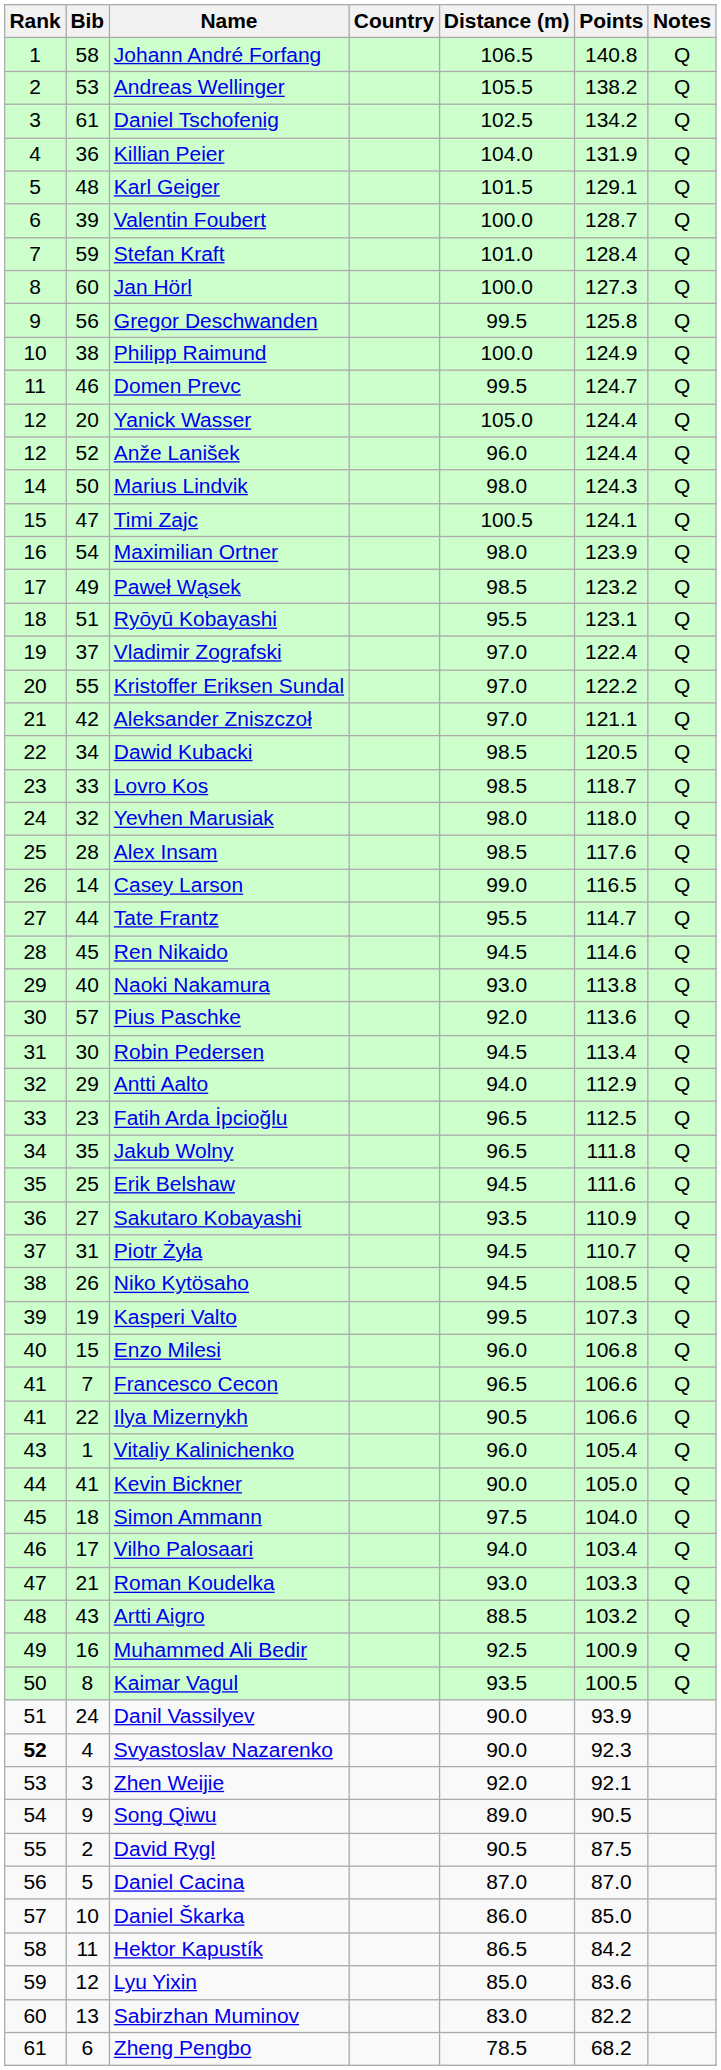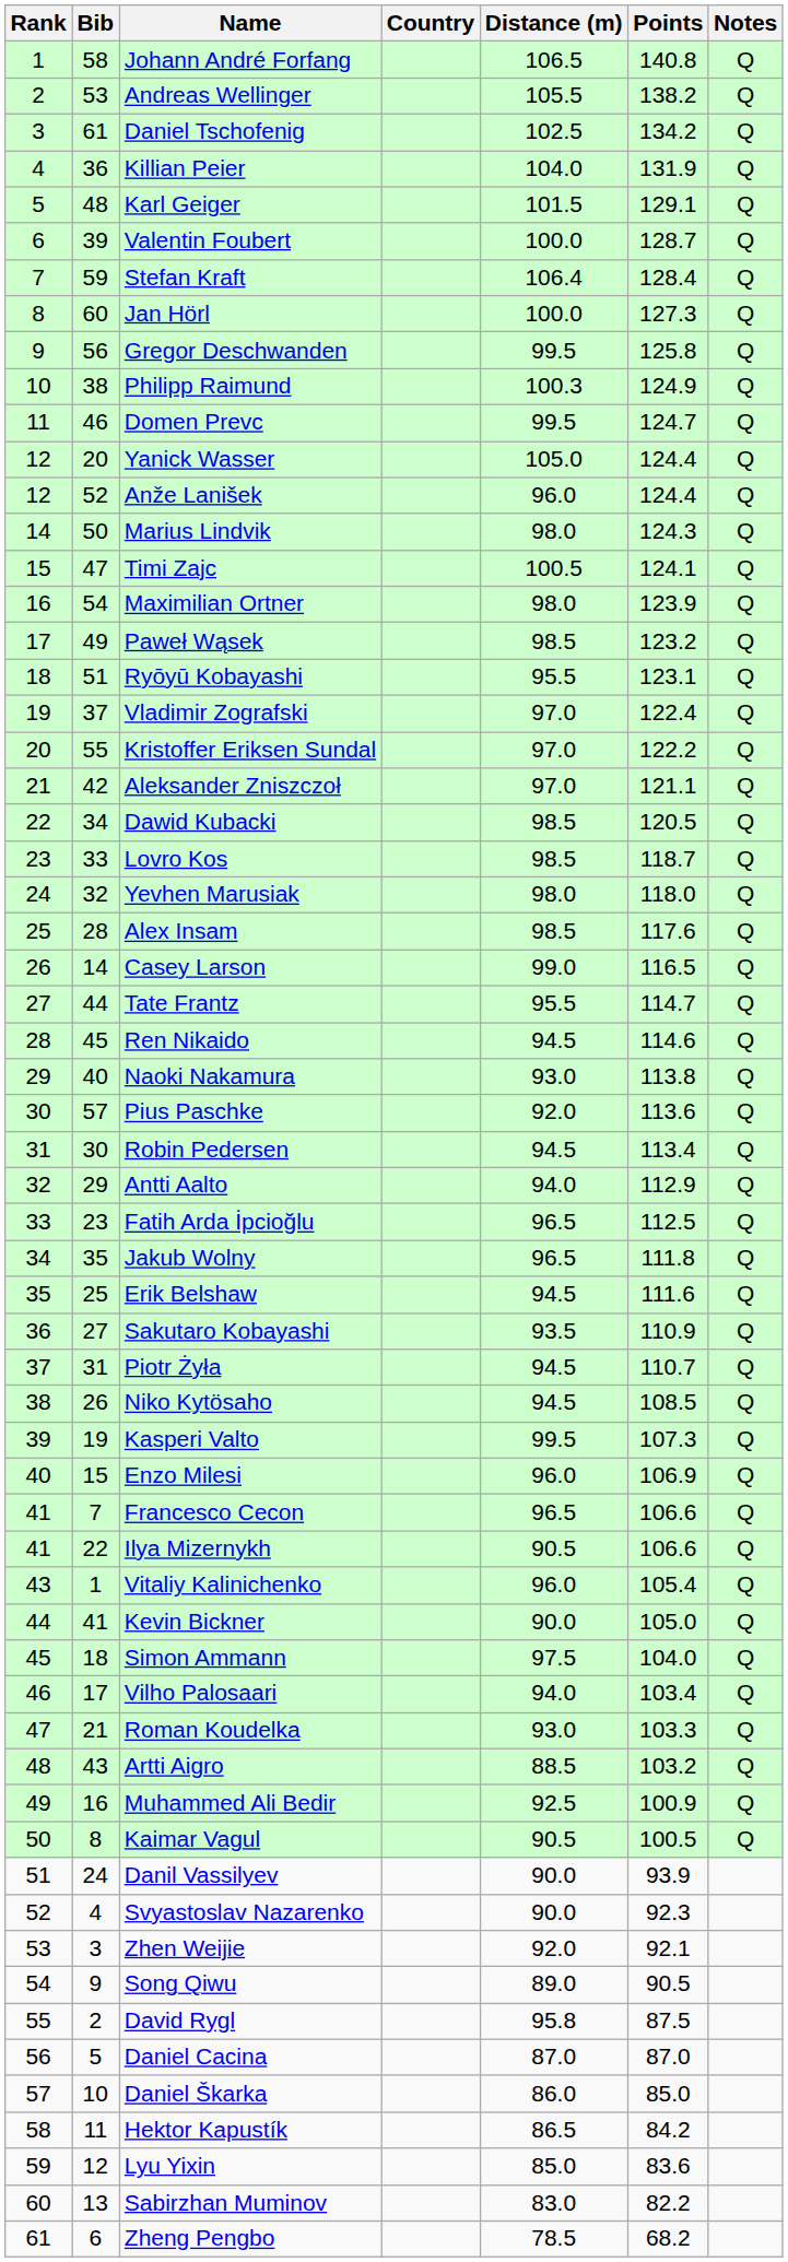 <table class="wikitable sortable" style="text-align:center">
 <tr>
 <th>Rank</th>
 <th>Bib</th>
 <th>Name</th>
 <th>Country</th>
 <th>Distance (m)</th>
 <th>Points</th>
 <th>Notes</th>
 </tr>
 <tr bgcolor=ccffcc>
 <td>1</td>
 <td>58</td>
 <td align=left><a href='#'>Johann André Forfang</a></td>
 <td align=left></td>
 <td>106.5</td>
 <td>140.8</td>
 <td>Q</td>
 </tr>
 <tr bgcolor=ccffcc>
 <td>2</td>
 <td>53</td>
 <td align=left><a href='#'>Andreas Wellinger</a></td>
 <td align=left></td>
 <td>105.5</td>
 <td>138.2</td>
 <td>Q</td>
 </tr>
 <tr bgcolor=ccffcc>
 <td>3</td>
 <td>61</td>
 <td align=left><a href='#'>Daniel Tschofenig</a></td>
 <td align=left></td>
 <td>102.5</td>
 <td>134.2</td>
 <td>Q</td>
 </tr>
 <tr bgcolor=ccffcc>
 <td>4</td>
 <td>36</td>
 <td align=left><a href='#'>Killian Peier</a></td>
 <td align=left></td>
 <td>104.0</td>
 <td>131.9</td>
 <td>Q</td>
 </tr>
 <tr bgcolor=ccffcc>
 <td>5</td>
 <td>48</td>
 <td align=left><a href='#'>Karl Geiger</a></td>
 <td align=left></td>
 <td>101.5</td>
 <td>129.1</td>
 <td>Q</td>
 </tr>
 <tr bgcolor=ccffcc>
 <td>6</td>
 <td>39</td>
 <td align=left><a href='#'>Valentin Foubert</a></td>
 <td align=left></td>
 <td>100.0</td>
 <td>128.7</td>
 <td>Q</td>
 </tr>
 <tr bgcolor=ccffcc>
 <td>7</td>
 <td>59</td>
 <td align=left><a href='#'>Stefan Kraft</a></td>
 <td align=left></td>
-<td>101.0</td>
+<td>106.4</td>
 <td>128.4</td>
 <td>Q</td>
 </tr>
 <tr bgcolor=ccffcc>
 <td>8</td>
 <td>60</td>
 <td align=left><a href='#'>Jan Hörl</a></td>
 <td align=left></td>
 <td>100.0</td>
 <td>127.3</td>
 <td>Q</td>
 </tr>
 <tr bgcolor=ccffcc>
 <td>9</td>
 <td>56</td>
 <td align=left><a href='#'>Gregor Deschwanden</a></td>
 <td align=left></td>
 <td>99.5</td>
 <td>125.8</td>
 <td>Q</td>
 </tr>
 <tr bgcolor=ccffcc>
 <td>10</td>
 <td>38</td>
 <td align=left><a href='#'>Philipp Raimund</a></td>
 <td align=left></td>
-<td>100.0</td>
+<td>100.3</td>
 <td>124.9</td>
 <td>Q</td>
 </tr>
 <tr bgcolor=ccffcc>
 <td>11</td>
 <td>46</td>
 <td align=left><a href='#'>Domen Prevc</a></td>
 <td align=left></td>
 <td>99.5</td>
 <td>124.7</td>
 <td>Q</td>
 </tr>
 <tr bgcolor=ccffcc>
 <td>12</td>
 <td>20</td>
 <td align=left><a href='#'>Yanick Wasser</a></td>
 <td align=left></td>
 <td>105.0</td>
 <td>124.4</td>
 <td>Q</td>
 </tr>
 <tr bgcolor=ccffcc>
 <td>12</td>
 <td>52</td>
 <td align=left><a href='#'>Anže Lanišek</a></td>
 <td align=left></td>
 <td>96.0</td>
 <td>124.4</td>
 <td>Q</td>
 </tr>
 <tr bgcolor=ccffcc>
 <td>14</td>
 <td>50</td>
 <td align=left><a href='#'>Marius Lindvik</a></td>
 <td align=left></td>
 <td>98.0</td>
 <td>124.3</td>
 <td>Q</td>
 </tr>
 <tr bgcolor=ccffcc>
 <td>15</td>
 <td>47</td>
 <td align=left><a href='#'>Timi Zajc</a></td>
 <td align=left></td>
 <td>100.5</td>
 <td>124.1</td>
 <td>Q</td>
 </tr>
 <tr bgcolor=ccffcc>
 <td>16</td>
 <td>54</td>
 <td align=left><a href='#'>Maximilian Ortner</a></td>
 <td align=left></td>
 <td>98.0</td>
 <td>123.9</td>
 <td>Q</td>
 </tr>
 <tr bgcolor=ccffcc>
 <td>17</td>
 <td>49</td>
 <td align=left><a href='#'>Paweł Wąsek</a></td>
 <td align=left></td>
 <td>98.5</td>
 <td>123.2</td>
 <td>Q</td>
 </tr>
 <tr bgcolor=ccffcc>
 <td>18</td>
 <td>51</td>
 <td align=left><a href='#'>Ryōyū Kobayashi</a></td>
 <td align=left></td>
 <td>95.5</td>
 <td>123.1</td>
 <td>Q</td>
 </tr>
 <tr bgcolor=ccffcc>
 <td>19</td>
 <td>37</td>
 <td align=left><a href='#'>Vladimir Zografski</a></td>
 <td align=left></td>
 <td>97.0</td>
 <td>122.4</td>
 <td>Q</td>
 </tr>
 <tr bgcolor=ccffcc>
 <td>20</td>
 <td>55</td>
 <td align=left><a href='#'>Kristoffer Eriksen Sundal</a></td>
 <td align=left></td>
 <td>97.0</td>
 <td>122.2</td>
 <td>Q</td>
 </tr>
 <tr bgcolor=ccffcc>
 <td>21</td>
 <td>42</td>
 <td align=left><a href='#'>Aleksander Zniszczoł</a></td>
 <td align=left></td>
 <td>97.0</td>
 <td>121.1</td>
 <td>Q</td>
 </tr>
 <tr bgcolor=ccffcc>
 <td>22</td>
 <td>34</td>
 <td align=left><a href='#'>Dawid Kubacki</a></td>
 <td align=left></td>
 <td>98.5</td>
 <td>120.5</td>
 <td>Q</td>
 </tr>
 <tr bgcolor=ccffcc>
 <td>23</td>
 <td>33</td>
 <td align=left><a href='#'>Lovro Kos</a></td>
 <td align=left></td>
 <td>98.5</td>
 <td>118.7</td>
 <td>Q</td>
 </tr>
 <tr bgcolor=ccffcc>
 <td>24</td>
 <td>32</td>
 <td align=left><a href='#'>Yevhen Marusiak</a></td>
 <td align=left></td>
 <td>98.0</td>
 <td>118.0</td>
 <td>Q</td>
 </tr>
 <tr bgcolor=ccffcc>
 <td>25</td>
 <td>28</td>
 <td align=left><a href='#'>Alex Insam</a></td>
 <td align=left></td>
 <td>98.5</td>
 <td>117.6</td>
 <td>Q</td>
 </tr>
 <tr bgcolor=ccffcc>
 <td>26</td>
 <td>14</td>
 <td align=left><a href='#'>Casey Larson</a></td>
 <td align=left></td>
 <td>99.0</td>
 <td>116.5</td>
 <td>Q</td>
 </tr>
 <tr bgcolor=ccffcc>
 <td>27</td>
 <td>44</td>
 <td align=left><a href='#'>Tate Frantz</a></td>
 <td align=left></td>
 <td>95.5</td>
 <td>114.7</td>
 <td>Q</td>
 </tr>
 <tr bgcolor=ccffcc>
 <td>28</td>
 <td>45</td>
 <td align=left><a href='#'>Ren Nikaido</a></td>
 <td align=left></td>
 <td>94.5</td>
 <td>114.6</td>
 <td>Q</td>
 </tr>
 <tr bgcolor=ccffcc>
 <td>29</td>
 <td>40</td>
 <td align=left><a href='#'>Naoki Nakamura</a></td>
 <td align=left></td>
 <td>93.0</td>
 <td>113.8</td>
 <td>Q</td>
 </tr>
 <tr bgcolor=ccffcc>
 <td>30</td>
 <td>57</td>
 <td align=left><a href='#'>Pius Paschke</a></td>
 <td align=left></td>
 <td>92.0</td>
 <td>113.6</td>
 <td>Q</td>
 </tr>
 <tr bgcolor=ccffcc>
 <td>31</td>
 <td>30</td>
 <td align=left><a href='#'>Robin Pedersen</a></td>
 <td align=left></td>
 <td>94.5</td>
 <td>113.4</td>
 <td>Q</td>
 </tr>
 <tr bgcolor=ccffcc>
 <td>32</td>
 <td>29</td>
 <td align=left><a href='#'>Antti Aalto</a></td>
 <td align=left></td>
 <td>94.0</td>
 <td>112.9</td>
 <td>Q</td>
 </tr>
 <tr bgcolor=ccffcc>
 <td>33</td>
 <td>23</td>
 <td align=left><a href='#'>Fatih Arda İpcioğlu</a></td>
 <td align=left></td>
 <td>96.5</td>
 <td>112.5</td>
 <td>Q</td>
 </tr>
 <tr bgcolor=ccffcc>
 <td>34</td>
 <td>35</td>
 <td align=left><a href='#'>Jakub Wolny</a></td>
 <td align=left></td>
 <td>96.5</td>
 <td>111.8</td>
 <td>Q</td>
 </tr>
 <tr bgcolor=ccffcc>
 <td>35</td>
 <td>25</td>
 <td align=left><a href='#'>Erik Belshaw</a></td>
 <td align=left></td>
 <td>94.5</td>
 <td>111.6</td>
 <td>Q</td>
 </tr>
 <tr bgcolor=ccffcc>
 <td>36</td>
 <td>27</td>
 <td align=left><a href='#'>Sakutaro Kobayashi</a></td>
 <td align=left></td>
 <td>93.5</td>
 <td>110.9</td>
 <td>Q</td>
 </tr>
 <tr bgcolor=ccffcc>
 <td>37</td>
 <td>31</td>
 <td align=left><a href='#'>Piotr Żyła</a></td>
 <td align=left></td>
 <td>94.5</td>
 <td>110.7</td>
 <td>Q</td>
 </tr>
 <tr bgcolor=ccffcc>
 <td>38</td>
 <td>26</td>
 <td align=left><a href='#'>Niko Kytösaho</a></td>
 <td align=left></td>
 <td>94.5</td>
 <td>108.5</td>
 <td>Q</td>
 </tr>
 <tr bgcolor=ccffcc>
 <td>39</td>
 <td>19</td>
 <td align=left><a href='#'>Kasperi Valto</a></td>
 <td align=left></td>
 <td>99.5</td>
 <td>107.3</td>
 <td>Q</td>
 </tr>
 <tr bgcolor=ccffcc>
 <td>40</td>
 <td>15</td>
 <td align=left><a href='#'>Enzo Milesi</a></td>
 <td align=left></td>
 <td>96.0</td>
-<td>106.8</td>
+<td>106.9</td>
 <td>Q</td>
 </tr>
 <tr bgcolor=ccffcc>
 <td>41</td>
 <td>7</td>
 <td align=left><a href='#'>Francesco Cecon</a></td>
 <td align=left></td>
 <td>96.5</td>
 <td>106.6</td>
 <td>Q</td>
 </tr>
 <tr bgcolor=ccffcc>
 <td>41</td>
 <td>22</td>
 <td align=left><a href='#'>Ilya Mizernykh</a></td>
 <td align=left></td>
 <td>90.5</td>
 <td>106.6</td>
 <td>Q</td>
 </tr>
 <tr bgcolor=ccffcc>
 <td>43</td>
 <td>1</td>
 <td align=left><a href='#'>Vitaliy Kalinichenko</a></td>
 <td align=left></td>
 <td>96.0</td>
 <td>105.4</td>
 <td>Q</td>
 </tr>
 <tr bgcolor=ccffcc>
 <td>44</td>
 <td>41</td>
 <td align=left><a href='#'>Kevin Bickner</a></td>
 <td align=left></td>
 <td>90.0</td>
 <td>105.0</td>
 <td>Q</td>
 </tr>
 <tr bgcolor=ccffcc>
 <td>45</td>
 <td>18</td>
 <td align=left><a href='#'>Simon Ammann</a></td>
 <td align=left></td>
 <td>97.5</td>
 <td>104.0</td>
 <td>Q</td>
 </tr>
 <tr bgcolor=ccffcc>
 <td>46</td>
 <td>17</td>
 <td align=left><a href='#'>Vilho Palosaari</a></td>
 <td align=left></td>
 <td>94.0</td>
 <td>103.4</td>
 <td>Q</td>
 </tr>
 <tr bgcolor=ccffcc>
 <td>47</td>
 <td>21</td>
 <td align=left><a href='#'>Roman Koudelka</a></td>
 <td align=left></td>
 <td>93.0</td>
 <td>103.3</td>
 <td>Q</td>
 </tr>
 <tr bgcolor=ccffcc>
 <td>48</td>
 <td>43</td>
 <td align=left><a href='#'>Artti Aigro</a></td>
 <td align=left></td>
 <td>88.5</td>
 <td>103.2</td>
 <td>Q</td>
 </tr>
 <tr bgcolor=ccffcc>
 <td>49</td>
 <td>16</td>
 <td align=left><a href='#'>Muhammed Ali Bedir</a></td>
 <td align=left></td>
 <td>92.5</td>
 <td>100.9</td>
 <td>Q</td>
 </tr>
 <tr bgcolor=ccffcc>
 <td>50</td>
 <td>8</td>
 <td align=left><a href='#'>Kaimar Vagul</a></td>
 <td align=left></td>
-<td>93.5</td>
+<td>90.5</td>
 <td>100.5</td>
 <td>Q</td>
 </tr>
 <tr>
 <td>51</td>
 <td>24</td>
 <td align=left><a href='#'>Danil Vassilyev</a></td>
 <td align=left></td>
 <td>90.0</td>
 <td>93.9</td>
 <td></td>
 </tr>
 <tr>
-<td><strong>52</strong></td>
+<td>52</td>
 <td>4</td>
 <td align=left><a href='#'>Svyastoslav Nazarenko</a></td>
 <td align=left></td>
 <td>90.0</td>
 <td>92.3</td>
 <td></td>
 </tr>
 <tr>
 <td>53</td>
 <td>3</td>
 <td align=left><a href='#'>Zhen Weijie</a></td>
 <td align=left></td>
 <td>92.0</td>
 <td>92.1</td>
 <td></td>
 </tr>
 <tr>
 <td>54</td>
 <td>9</td>
 <td align=left><a href='#'>Song Qiwu</a></td>
 <td align=left></td>
 <td>89.0</td>
 <td>90.5</td>
 <td></td>
 </tr>
 <tr>
 <td>55</td>
 <td>2</td>
 <td align=left><a href='#'>David Rygl</a></td>
 <td align=left></td>
-<td>90.5</td>
+<td>95.8</td>
 <td>87.5</td>
 <td></td>
 </tr>
 <tr>
 <td>56</td>
 <td>5</td>
 <td align=left><a href='#'>Daniel Cacina</a></td>
 <td align=left></td>
 <td>87.0</td>
 <td>87.0</td>
 <td></td>
 </tr>
 <tr>
 <td>57</td>
 <td>10</td>
 <td align=left><a href='#'>Daniel Škarka</a></td>
 <td align=left></td>
 <td>86.0</td>
 <td>85.0</td>
 <td></td>
 </tr>
 <tr>
 <td>58</td>
 <td>11</td>
 <td align=left><a href='#'>Hektor Kapustík</a></td>
 <td align=left></td>
 <td>86.5</td>
 <td>84.2</td>
 <td></td>
 </tr>
 <tr>
 <td>59</td>
 <td>12</td>
 <td align=left><a href='#'>Lyu Yixin</a></td>
 <td align=left></td>
 <td>85.0</td>
 <td>83.6</td>
 <td></td>
 </tr>
 <tr>
 <td>60</td>
 <td>13</td>
 <td align=left><a href='#'>Sabirzhan Muminov</a></td>
 <td align=left></td>
 <td>83.0</td>
 <td>82.2</td>
 <td></td>
 </tr>
 <tr>
 <td>61</td>
 <td>6</td>
 <td align=left><a href='#'>Zheng Pengbo</a></td>
 <td align=left></td>
 <td>78.5</td>
 <td>68.2</td>
 <td></td>
 </tr>
 </table>
